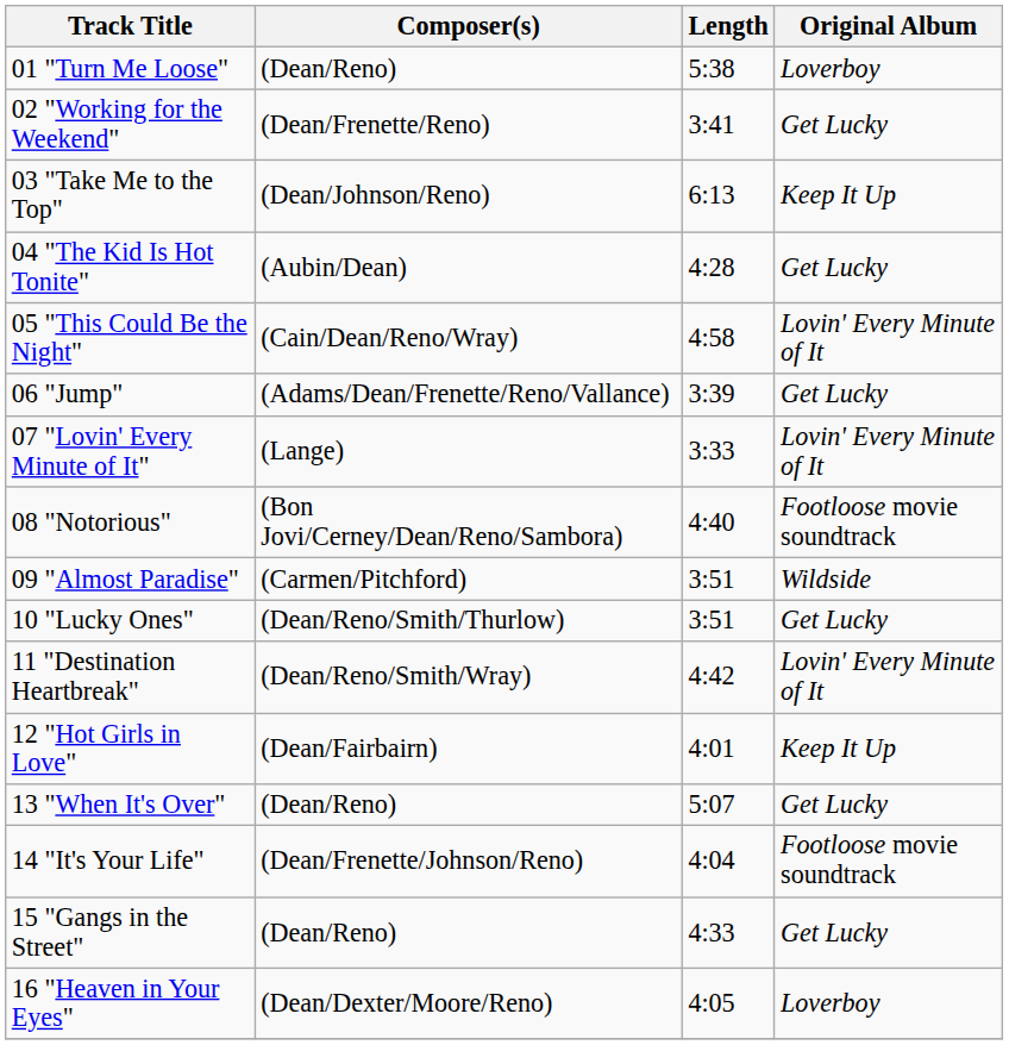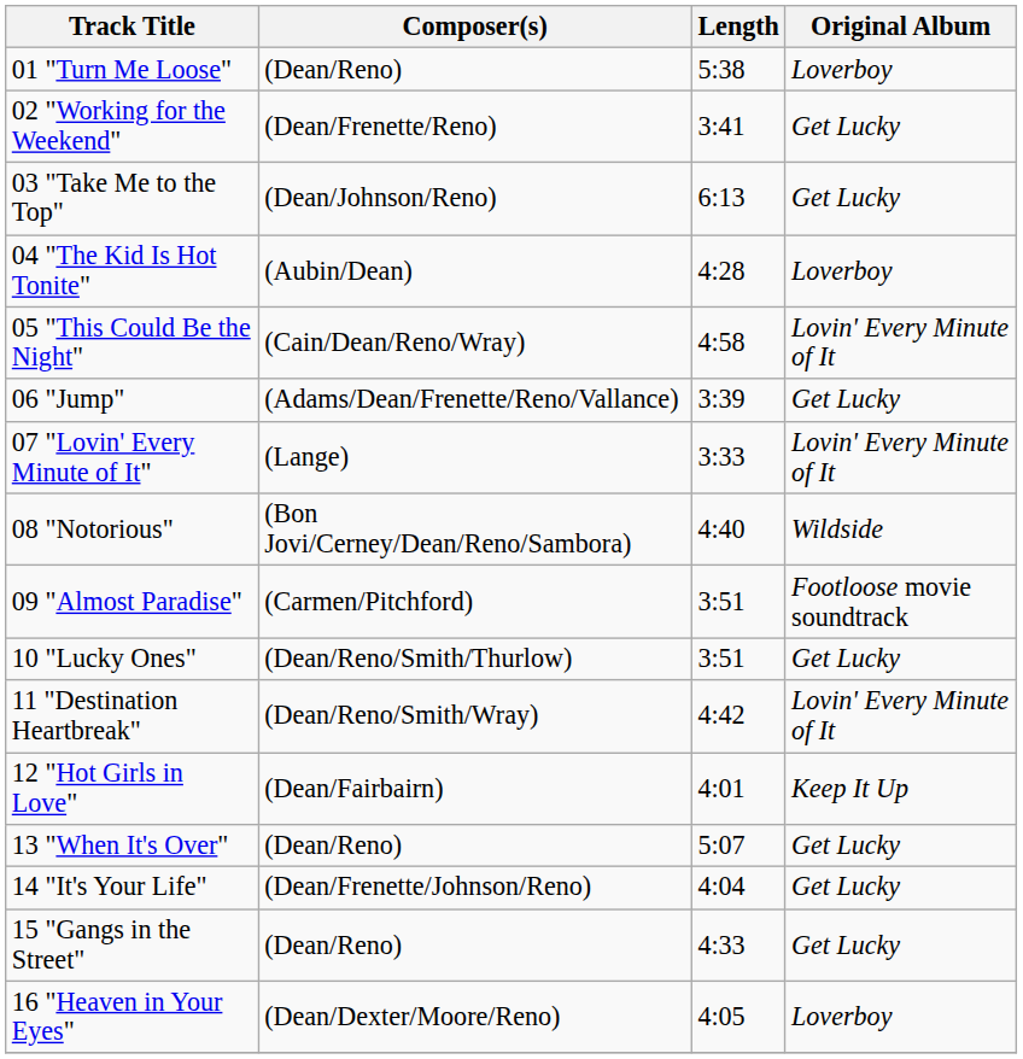 <table class="wikitable">
 <tr>
 <th>Track Title</th>
 <th>Composer(s)</th>
 <th>Length</th>
 <th>Original Album</th>
 </tr>
 <tr>
 <td>01 "<a href='#'>Turn Me Loose</a>"</td>
 <td>(Dean/Reno)</td>
 <td>5:38</td>
 <td><em>Loverboy</em></td>
 </tr>
 <tr>
 <td>02 "<a href='#'>Working for the Weekend</a>"</td>
 <td>(Dean/Frenette/Reno)</td>
 <td>3:41</td>
 <td><em>Get Lucky</em></td>
 </tr>
 <tr>
 <td>03 "Take Me to the Top"</td>
 <td>(Dean/Johnson/Reno)</td>
 <td>6:13</td>
-<td><em>Keep It Up</em></td>
+<td><em>Get Lucky</em></td>
 </tr>
 <tr>
 <td>04 "<a href='#'>The Kid Is Hot Tonite</a>"</td>
 <td>(Aubin/Dean)</td>
 <td>4:28</td>
-<td><em>Get Lucky</em></td>
+<td><em>Loverboy</em></td>
 </tr>
 <tr>
 <td>05 "<a href='#'>This Could Be the Night</a>"</td>
 <td>(Cain/Dean/Reno/Wray)</td>
 <td>4:58</td>
 <td><em>Lovin' Every Minute of It</em></td>
 </tr>
 <tr>
 <td>06 "Jump"</td>
 <td>(Adams/Dean/Frenette/Reno/Vallance)</td>
 <td>3:39</td>
 <td><em>Get Lucky</em></td>
 </tr>
 <tr>
 <td>07 "<a href='#'>Lovin' Every Minute of It</a>"</td>
 <td>(Lange)</td>
 <td>3:33</td>
 <td><em>Lovin' Every Minute of It</em></td>
 </tr>
 <tr>
 <td>08 "Notorious"</td>
 <td>(Bon Jovi/Cerney/Dean/Reno/Sambora)</td>
 <td>4:40</td>
-<td><em>Footloose</em> movie soundtrack</td>
+<td><em>Wildside</em></td>
 </tr>
 <tr>
 <td>09 "<a href='#'>Almost Paradise</a>"</td>
 <td>(Carmen/Pitchford)</td>
 <td>3:51</td>
-<td><em>Wildside</em></td>
+<td><em>Footloose</em> movie soundtrack</td>
 </tr>
 <tr>
 <td>10 "Lucky Ones"</td>
 <td>(Dean/Reno/Smith/Thurlow)</td>
 <td>3:51</td>
 <td><em>Get Lucky</em></td>
 </tr>
 <tr>
 <td>11 "Destination Heartbreak"</td>
 <td>(Dean/Reno/Smith/Wray)</td>
 <td>4:42</td>
 <td><em>Lovin' Every Minute of It</em></td>
 </tr>
 <tr>
 <td>12 "<a href='#'>Hot Girls in Love</a>"</td>
 <td>(Dean/Fairbairn)</td>
 <td>4:01</td>
 <td><em>Keep It Up</em></td>
 </tr>
 <tr>
 <td>13 "<a href='#'>When It's Over</a>"</td>
 <td>(Dean/Reno)</td>
 <td>5:07</td>
 <td><em>Get Lucky</em></td>
 </tr>
 <tr>
 <td>14 "It's Your Life"</td>
 <td>(Dean/Frenette/Johnson/Reno)</td>
 <td>4:04</td>
-<td><em>Footloose</em> movie soundtrack</td>
+<td><em>Get Lucky</em></td>
 </tr>
 <tr>
 <td>15 "Gangs in the Street"</td>
 <td>(Dean/Reno)</td>
 <td>4:33</td>
 <td><em>Get Lucky</em></td>
 </tr>
 <tr>
 <td>16 "<a href='#'>Heaven in Your Eyes</a>"</td>
 <td>(Dean/Dexter/Moore/Reno)</td>
 <td>4:05</td>
 <td><em>Loverboy</em></td>
 </tr>
 <tr>
 </tr>
 </table>
